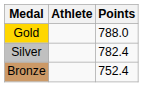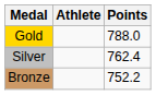 <table class="wikitable">
 <tr>
 <th>Medal</th>
 <th>Athlete</th>
 <th>Points</th>
 </tr>
 <tr>
 <td style="text-align:center;background-color:gold;">Gold</td>
 <td></td>
 <td>788.0</td>
 </tr>
 <tr>
 <td style="text-align:center;background-color:silver;">Silver</td>
 <td></td>
-<td>782.4</td>
+<td>762.4</td>
 </tr>
 <tr>
 <td style="text-align:center;background-color:#CC9966;">Bronze</td>
 <td></td>
-<td>752.4</td>
+<td>752.2</td>
 </tr>
 </table>
